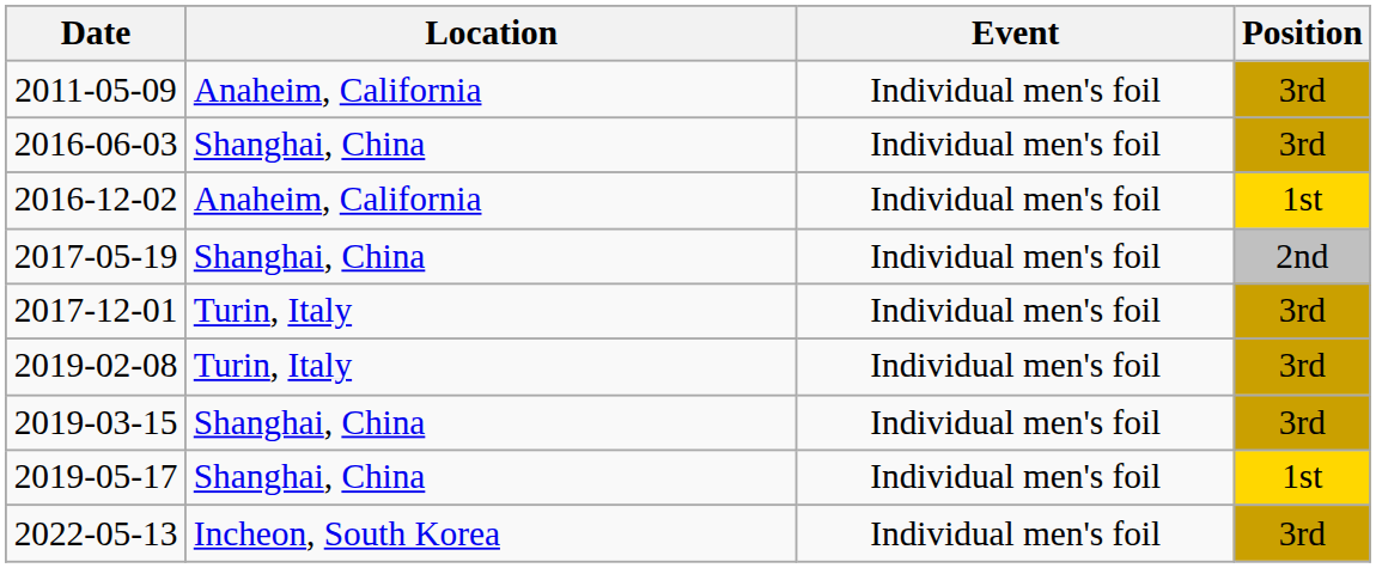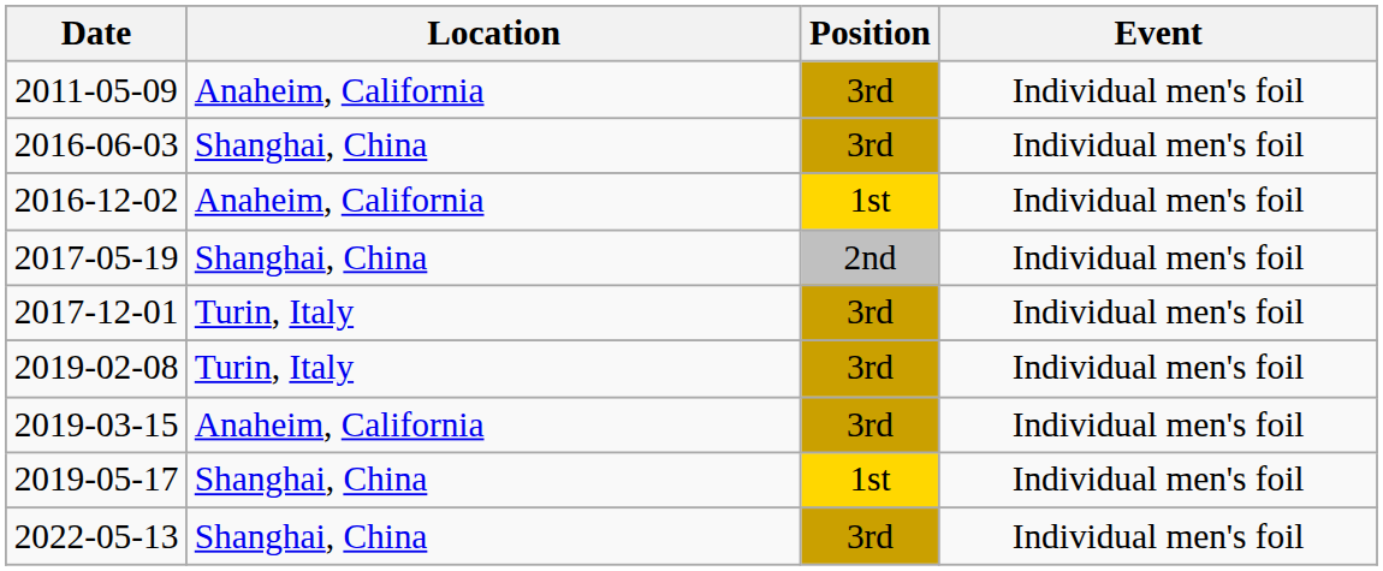 <table class="wikitable" style="text-align:center;">
 <tr>
 <th>Date</th>
 <th style="width:17em">Location</th>
+<th>Position</th>
 <th style="width:12em">Event</th>
-<th>Position</th>
 </tr>
 <tr>
 <td>2011-05-09</td>
 <td rowspan="1" align="left"> <a href='#'>Anaheim</a>, <a href='#'>California</a></td>
+<td bgcolor="caramel">3rd</td>
 <td>Individual men's foil</td>
-<td bgcolor="caramel">3rd</td>
 </tr>
 <tr>
 <td rowspan="1">2016-06-03</td>
 <td rowspan="1" align="left"> <a href='#'>Shanghai</a>, <a href='#'>China</a></td>
+<td bgcolor="caramel">3rd</td>
 <td>Individual men's foil</td>
-<td bgcolor="caramel">3rd</td>
 </tr>
 <tr>
 <td>2016-12-02</td>
 <td rowspan="1" align="left"> <a href='#'>Anaheim</a>, <a href='#'>California</a></td>
+<td bgcolor="gold">1st</td>
 <td>Individual men's foil</td>
-<td bgcolor="gold">1st</td>
 </tr>
 <tr>
 <td>2017-05-19</td>
 <td rowspan="1" align="left"> <a href='#'>Shanghai</a>, <a href='#'>China</a></td>
+<td bgcolor="silver">2nd</td>
 <td>Individual men's foil</td>
-<td bgcolor="silver">2nd</td>
 </tr>
 <tr>
 <td>2017-12-01</td>
 <td rowspan="1" align="left"> <a href='#'>Turin</a>, <a href='#'>Italy</a></td>
+<td bgcolor="caramel">3rd</td>
 <td>Individual men's foil</td>
-<td bgcolor="caramel">3rd</td>
 </tr>
 <tr>
 <td>2019-02-08</td>
 <td rowspan="1" align="left"> <a href='#'>Turin</a>, <a href='#'>Italy</a></td>
+<td bgcolor="caramel">3rd</td>
 <td>Individual men's foil</td>
-<td bgcolor="caramel">3rd</td>
 </tr>
 <tr>
 <td>2019-03-15</td>
-<td rowspan="1" align="left"> <a href='#'>Shanghai</a>, <a href='#'>China</a></td>
+<td rowspan="1" align="left"> <a href='#'>Anaheim</a>, <a href='#'>California</a></td>
+<td bgcolor="caramel">3rd</td>
 <td>Individual men's foil</td>
-<td bgcolor="caramel">3rd</td>
 </tr>
 <tr>
 <td>2019-05-17</td>
 <td rowspan="1" align="left"> <a href='#'>Shanghai</a>, <a href='#'>China</a></td>
+<td bgcolor="gold">1st</td>
 <td>Individual men's foil</td>
-<td bgcolor="gold">1st</td>
 </tr>
 <tr>
 <td>2022-05-13</td>
-<td rowspan="1" align="left"> <a href='#'>Incheon</a>, <a href='#'>South Korea</a></td>
+<td rowspan="1" align="left"> <a href='#'>Shanghai</a>, <a href='#'>China</a></td>
+<td bgcolor="caramel">3rd</td>
 <td>Individual men's foil</td>
-<td bgcolor="caramel">3rd</td>
 </tr>
 </table>
